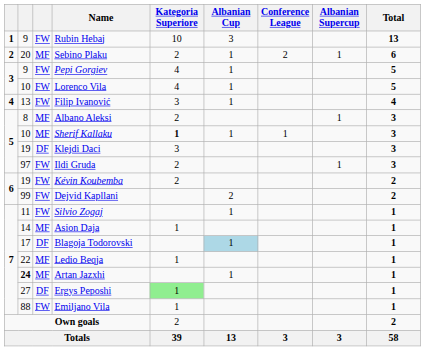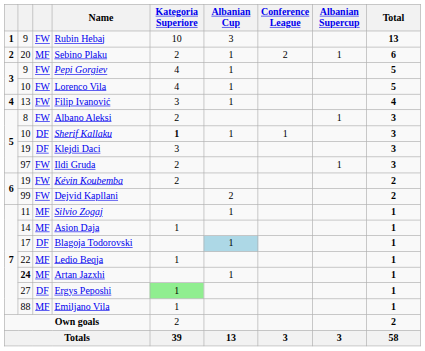 <table class="wikitable" style="text-align:center">
 <tr>
 <th width=15></th>
 <th width=15></th>
 <th width=15></th>
 <th width=150>Name</th>
 <th width=80><a href='#'>Kategoria Superiore</a></th>
 <th width=80><a href='#'>Albanian Cup</a></th>
 <th width=80><a href='#'>Conference League</a></th>
 <th width=80><a href='#'>Albanian Supercup</a></th>
 <th width=80>Total</th>
 </tr>
 <tr>
 <td rowspan="1"><strong>1</strong></td>
 <td>9</td>
 <td><a href='#'>FW</a></td>
 <td align=left> <a href='#'>Rubin Hebaj</a></td>
 <td>10</td>
 <td>3</td>
 <td></td>
 <td></td>
 <td><strong>13</strong></td>
 </tr>
 <tr>
 <td rowspan="1"><strong>2</strong></td>
 <td>20</td>
 <td><a href='#'>MF</a></td>
 <td align=left> <a href='#'>Sebino Plaku</a></td>
 <td>2</td>
 <td>1</td>
 <td>2</td>
 <td>1</td>
 <td><strong>6</strong></td>
 </tr>
 <tr>
 <td rowspan="2"><strong>3</strong></td>
 <td>9</td>
 <td><a href='#'>FW</a></td>
 <td align=left> <em><a href='#'>Pepi Gorgiev</a></em></td>
 <td>4</td>
 <td>1</td>
 <td></td>
 <td></td>
 <td><strong>5</strong></td>
 </tr>
 <tr>
 <td>10</td>
 <td><a href='#'>FW</a></td>
 <td align=left> <a href='#'>Lorenco Vila</a></td>
 <td>4</td>
 <td>1</td>
 <td></td>
 <td></td>
 <td><strong>5</strong></td>
 </tr>
 <tr>
 <td rowspan="1"><strong>4</strong></td>
 <td>13</td>
 <td><a href='#'>FW</a></td>
 <td align=left> <a href='#'>Filip Ivanović</a></td>
 <td>3</td>
 <td>1</td>
 <td></td>
 <td></td>
 <td><strong>4</strong></td>
 </tr>
 <tr>
 <td rowspan="4"><strong>5</strong></td>
 <td>8</td>
-<td><a href='#'>MF</a></td>
+<td><a href='#'>FW</a></td>
 <td align=left> <a href='#'>Albano Aleksi</a></td>
 <td>2</td>
 <td></td>
 <td></td>
 <td>1</td>
 <td><strong>3</strong></td>
 </tr>
 <tr>
 <td>10</td>
-<td><a href='#'>MF</a></td>
+<td><a href='#'>DF</a></td>
 <td align=left> <em><a href='#'>Sherif Kallaku</a></em></td>
 <td><strong>1</strong></td>
 <td>1</td>
 <td>1</td>
 <td></td>
 <td><strong>3</strong></td>
 </tr>
 <tr>
 <td>19</td>
 <td><a href='#'>DF</a></td>
 <td align=left> <a href='#'>Klejdi Daci</a></td>
 <td>3</td>
 <td></td>
 <td></td>
 <td></td>
 <td><strong>3</strong></td>
 </tr>
 <tr>
 <td>97</td>
 <td><a href='#'>FW</a></td>
 <td align=left> <a href='#'>Ildi Gruda</a></td>
 <td>2</td>
 <td></td>
 <td></td>
 <td>1</td>
 <td><strong>3</strong></td>
 </tr>
 <tr>
 <td rowspan="2"><strong>6</strong></td>
 <td>19</td>
 <td><a href='#'>FW</a></td>
 <td align=left> <em><a href='#'>Kévin Koubemba</a></em></td>
 <td>2</td>
 <td></td>
 <td></td>
 <td></td>
 <td><strong>2</strong></td>
 </tr>
 <tr>
 <td>99</td>
 <td><a href='#'>FW</a></td>
 <td align=left> <a href='#'>Dejvid Kapllani</a></td>
 <td></td>
 <td>2</td>
 <td></td>
 <td></td>
 <td><strong>2</strong></td>
 </tr>
 <tr>
 <td rowspan="7"><strong>7</strong></td>
 <td>11</td>
-<td><a href='#'>FW</a></td>
+<td><a href='#'>MF</a></td>
 <td align=left> <em><a href='#'>Silvio Zogaj</a></em></td>
 <td></td>
 <td>1</td>
 <td></td>
 <td></td>
 <td><strong>1</strong></td>
 </tr>
 <tr>
 <td>14</td>
 <td><a href='#'>MF</a></td>
 <td align=left> <a href='#'>Asion Daja</a></td>
 <td>1</td>
 <td></td>
 <td></td>
 <td></td>
 <td><strong>1</strong></td>
 </tr>
 <tr>
 <td>17</td>
 <td><a href='#'>DF</a></td>
 <td align=left> <a href='#'>Blagoja Todorovski</a></td>
 <td></td>
 <td style="background: lightblue;">1</td>
 <td></td>
 <td></td>
 <td><strong>1</strong></td>
 </tr>
 <tr>
 <td>22</td>
 <td><a href='#'>MF</a></td>
 <td align=left> <a href='#'>Ledio Beqja</a></td>
 <td>1</td>
 <td></td>
 <td></td>
 <td></td>
 <td><strong>1</strong></td>
 </tr>
 <tr>
 <td><strong>24</strong></td>
 <td><a href='#'>MF</a></td>
 <td align=left> <a href='#'>Artan Jazxhi</a></td>
 <td></td>
 <td>1</td>
 <td></td>
 <td></td>
 <td><strong>1</strong></td>
 </tr>
 <tr>
 <td>27</td>
 <td><a href='#'>DF</a></td>
 <td align=left> <a href='#'>Ergys Peposhi</a></td>
 <td style="background: lightgreen;">1</td>
 <td></td>
 <td></td>
 <td></td>
 <td><strong>1</strong></td>
 </tr>
 <tr>
 <td>88</td>
-<td><a href='#'>FW</a></td>
+<td><a href='#'>MF</a></td>
 <td align=left> <a href='#'>Emiljano Vila</a></td>
 <td>1</td>
 <td></td>
 <td></td>
 <td></td>
 <td><strong>1</strong></td>
 </tr>
 <tr>
 <td colspan=4><strong>Own goals</strong></td>
 <td>2</td>
 <td></td>
 <td></td>
 <td></td>
 <td><strong>2</strong></td>
 </tr>
 <tr>
 <th colspan=4><strong>Totals</strong></th>
 <th><strong>39</strong></th>
 <th><strong>13</strong></th>
 <th><strong>3</strong></th>
 <th><strong>3</strong></th>
 <th><strong>58</strong></th>
 </tr>
 </table>
